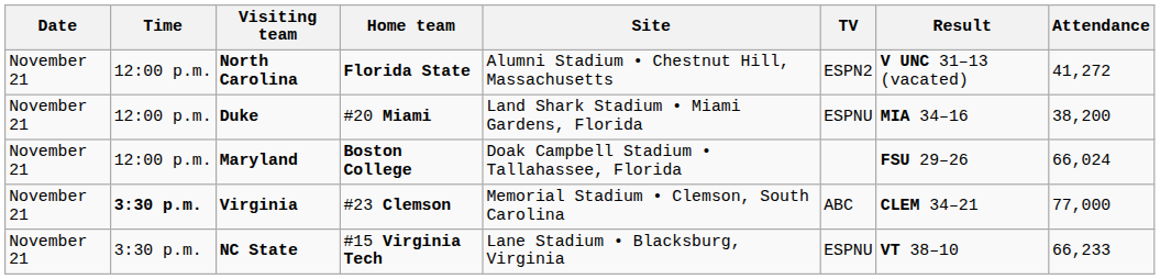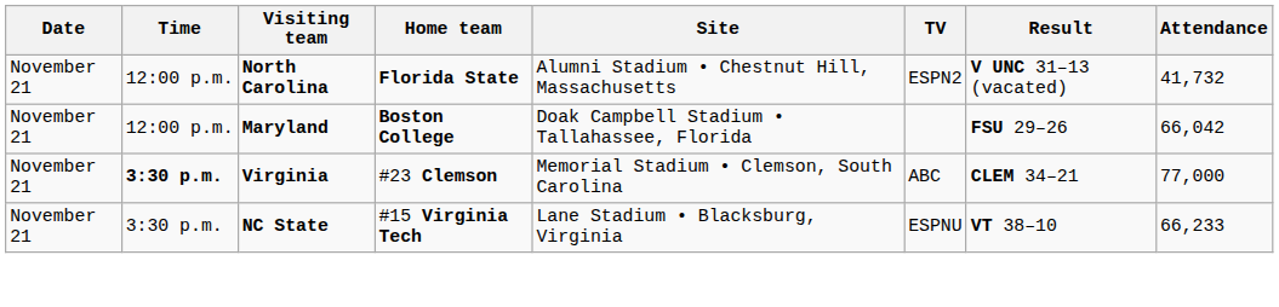 <table class="wikitable" style="font-size:95%;">
 <tr>
 <th>Date</th>
 <th>Time</th>
 <th>Visiting team</th>
 <th>Home team</th>
 <th>Site</th>
 <th>TV</th>
 <th>Result</th>
 <th>Attendance</th>
 </tr>
 <tr bgcolor=>
 <td>November 21</td>
 <td>12:00 p.m.</td>
 <td><strong>North Carolina</strong></td>
 <td><strong>Florida State</strong></td>
 <td>Alumni Stadium • Chestnut Hill, Massachusetts</td>
 <td>ESPN2</td>
 <td><strong>V UNC</strong> 31–13 (vacated)</td>
-<td>41,272</td>
-</tr>
-<tr bgcolor=>
-<td>November 21</td>
-<td>12:00 p.m.</td>
-<td><strong>Duke</strong></td>
-<td>#20 <strong>Miami</strong></td>
-<td>Land Shark Stadium • Miami Gardens, Florida</td>
-<td>ESPNU</td>
-<td><strong>MIA</strong> 34–16</td>
-<td>38,200</td>
+<td>41,732</td>
 </tr>
 <tr bgcolor=>
 <td>November 21</td>
 <td>12:00 p.m.</td>
 <td><strong>Maryland</strong></td>
 <td><strong>Boston College</strong></td>
 <td>Doak Campbell Stadium • Tallahassee, Florida</td>
 <td></td>
 <td><strong>FSU</strong> 29–26</td>
-<td>66,024</td>
+<td>66,042</td>
 </tr>
 <tr bgcolor=>
 <td>November 21</td>
 <td><strong>3:30 p.m.</strong></td>
 <td><strong>Virginia</strong></td>
 <td>#23 <strong>Clemson</strong></td>
 <td>Memorial Stadium • Clemson, South Carolina</td>
 <td>ABC</td>
 <td><strong>CLEM</strong> 34–21</td>
 <td>77,000</td>
 </tr>
 <tr bgcolor=>
 <td>November 21</td>
 <td>3:30 p.m.</td>
 <td><strong>NC State</strong></td>
 <td>#15 <strong>Virginia Tech</strong></td>
 <td>Lane Stadium • Blacksburg, Virginia</td>
 <td>ESPNU</td>
 <td><strong>VT</strong> 38–10</td>
 <td>66,233</td>
 </tr>
 </table>
